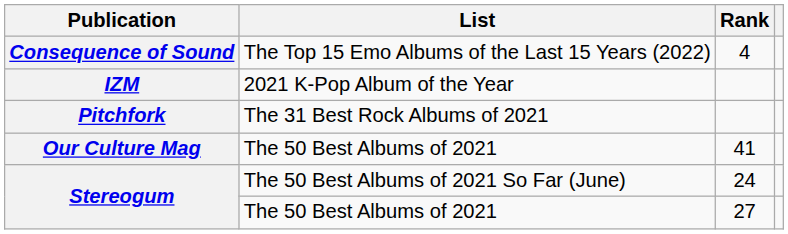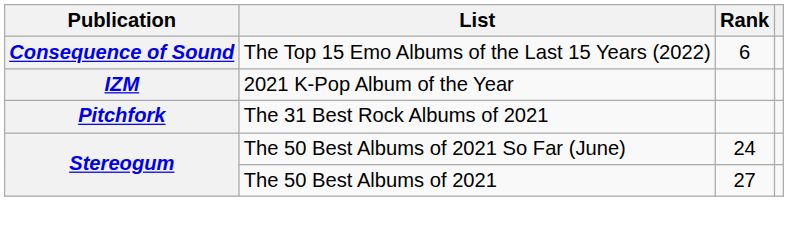 <table class="wikitable sortable plainrowheaders">
 <tr>
 <th scope="col">Publication</th>
 <th scope="col">List</th>
 <th scope="col" data-sort-type="number">Rank</th>
 <th scope="col" class="unsortable"></th>
 </tr>
 <tr>
 <th scope="row"><em><a href='#'>Consequence of Sound</a></em></th>
 <td>The Top 15 Emo Albums of the Last 15 Years (2022)</td>
-<td style="text-align:center;">4</td>
+<td style="text-align:center;">6</td>
 <td></td>
 </tr>
 <tr>
 <th scope="row"><em><a href='#'>IZM</a></em></th>
 <td>2021 K-Pop Album of the Year</td>
 <td></td>
 <td></td>
 </tr>
 <tr>
 <th scope="row"><em><a href='#'>Pitchfork</a></em></th>
 <td>The 31 Best Rock Albums of 2021</td>
 <td></td>
 <td></td>
 </tr>
 <tr>
-<th scope="row"><em><a href='#'>Our Culture Mag</a></em></th>
-<td>The 50 Best Albums of 2021</td>
-<td style="text-align:center;">41</td>
-<td></td>
-</tr>
-<tr>
 <th scope="row" rowspan="2"><em><a href='#'>Stereogum</a></em></th>
 <td>The 50 Best Albums of 2021 So Far (June)</td>
 <td style="text-align:center;">24</td>
 <td></td>
 </tr>
 <tr>
 <td>The 50 Best Albums of 2021</td>
 <td style="text-align:center;">27</td>
 <td></td>
 </tr>
 </table>
